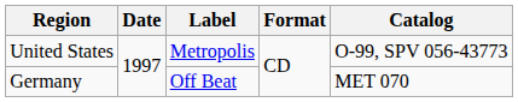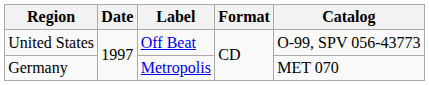 <table class="wikitable">
 <tr>
 <th>Region</th>
 <th>Date</th>
 <th>Label</th>
 <th>Format</th>
 <th>Catalog</th>
 </tr>
 <tr>
 <td>United States</td>
 <td rowspan="2">1997</td>
-<td><a href='#'>Metropolis</a></td>
+<td><a href='#'>Off Beat</a></td>
 <td rowspan="2">CD</td>
 <td>O-99, SPV 056-43773</td>
 </tr>
 <tr>
 <td>Germany</td>
-<td><a href='#'>Off Beat</a></td>
+<td><a href='#'>Metropolis</a></td>
 <td>MET 070</td>
 </tr>
 </table>
